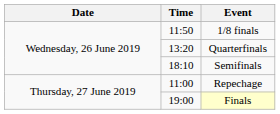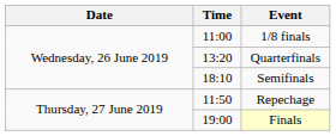 <table class="wikitable" style="text-align:center;">
 <tr>
 <th width="220">Date</th>
 <th width="50">Time</th>
 <th width="100">Event</th>
 </tr>
 <tr>
 <td rowspan="3">Wednesday, 26 June 2019</td>
-<td>11:50</td>
+<td>11:00</td>
 <td>1/8 finals</td>
 </tr>
 <tr>
 <td>13:20</td>
 <td>Quarterfinals</td>
 </tr>
 <tr>
 <td>18:10</td>
 <td>Semifinals</td>
 </tr>
 <tr>
 <td rowspan="2">Thursday, 27 June 2019</td>
-<td>11:00</td>
+<td>11:50</td>
 <td>Repechage</td>
 </tr>
 <tr>
 <td>19:00</td>
 <td bgcolor="ffffcc">Finals</td>
 </tr>
 </table>
